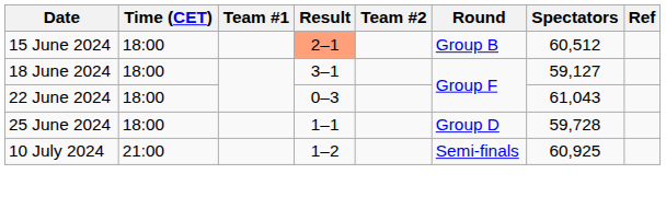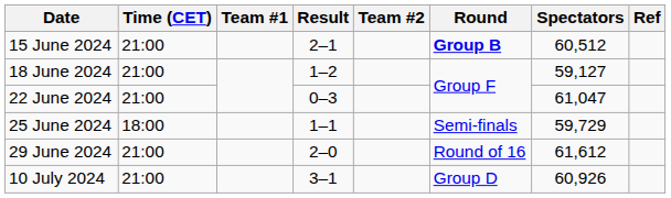 <table class="wikitable" style="text-align: left;" width="100%">
 <tr>
 <th>Date</th>
 <th>Time (<a href='#'>CET</a>)</th>
 <th>Team #1</th>
 <th>Result</th>
 <th>Team #2</th>
 <th>Round</th>
 <th>Spectators</th>
 <th>Ref</th>
 </tr>
 <tr>
 <td>15 June 2024</td>
-<td>18:00</td>
+<td>21:00</td>
 <td></td>
-<td style="background: lightsalmon; text-align:center;">2–1</td>
+<td style="text-align:center;">2–1</td>
 <td></td>
-<td><a href='#'>Group B</a></td>
+<td><strong><a href='#'>Group B</a></strong></td>
 <td style="text-align:center;">60,512</td>
 <td style="text-align:center;"></td>
 </tr>
 <tr>
 <td>18 June 2024</td>
-<td>18:00</td>
+<td>21:00</td>
 <td rowspan=2></td>
-<td style="text-align:center;">3–1</td>
+<td style="text-align:center;">1–2</td>
 <td></td>
 <td rowspan=2><a href='#'>Group F</a></td>
 <td style="text-align:center;">59,127</td>
 <td style="text-align:center;"></td>
 </tr>
 <tr>
 <td>22 June 2024</td>
-<td>18:00</td>
+<td>21:00</td>
 <td style="text-align:center;">0–3</td>
 <td></td>
-<td style="text-align:center;">61,043</td>
+<td style="text-align:center;">61,047</td>
 <td style="text-align:center;"></td>
 </tr>
 <tr>
 <td>25 June 2024</td>
 <td>18:00</td>
 <td></td>
 <td style="text-align:center;">1–1</td>
 <td></td>
-<td><a href='#'>Group D</a></td>
-<td style="text-align:center;">59,728</td>
+<td><a href='#'>Semi-finals</a></td>
+<td style="text-align:center;">59,729</td>
+<td style="text-align:center;"></td>
+</tr>
+<tr>
+<td>29 June 2024</td>
+<td>21:00</td>
+<td></td>
+<td style="text-align:center;">2–0</td>
+<td></td>
+<td><a href='#'>Round of 16</a></td>
+<td style="text-align:center;">61,612</td>
 <td style="text-align:center;"></td>
 </tr>
 <tr>
 <td>10 July 2024</td>
 <td>21:00</td>
 <td></td>
-<td style="text-align:center;">1–2</td>
+<td style="text-align:center;">3–1</td>
 <td></td>
-<td><a href='#'>Semi-finals</a></td>
-<td style="text-align:center;">60,925</td>
+<td><a href='#'>Group D</a></td>
+<td style="text-align:center;">60,926</td>
 <td style="text-align:center;"></td>
 </tr>
 </table>
